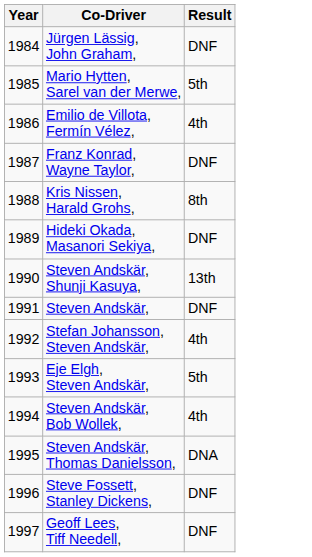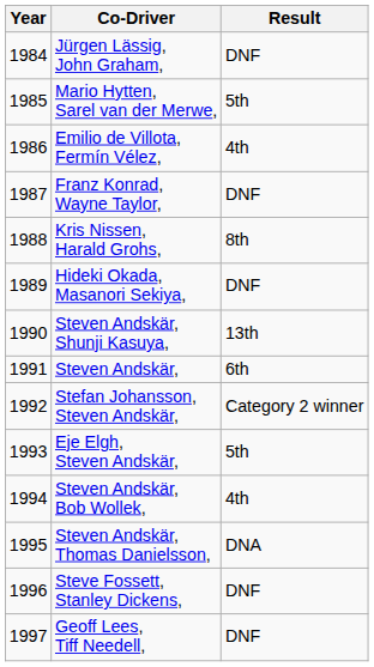 <table class="wikitable">
 <tr>
 <th>Year</th>
 <th>Co-Driver</th>
 <th>Result</th>
 </tr>
 <tr>
 <td>1984</td>
 <td><a href='#'>Jürgen Lässig</a>,  <br> <a href='#'>John Graham</a>, </td>
 <td>DNF</td>
 </tr>
 <tr>
 <td>1985</td>
 <td><a href='#'>Mario Hytten</a>,  <br> <a href='#'>Sarel van der Merwe</a>, </td>
 <td>5th</td>
 </tr>
 <tr>
 <td>1986</td>
 <td><a href='#'>Emilio de Villota</a>,  <br> <a href='#'>Fermín Vélez</a>, </td>
 <td>4th</td>
 </tr>
 <tr>
 <td>1987</td>
 <td><a href='#'>Franz Konrad</a>,  <br> <a href='#'>Wayne Taylor</a>, </td>
 <td>DNF</td>
 </tr>
 <tr>
 <td>1988</td>
 <td><a href='#'>Kris Nissen</a>,  <br> <a href='#'>Harald Grohs</a>,</td>
 <td>8th</td>
 </tr>
 <tr>
 <td>1989</td>
 <td><a href='#'>Hideki Okada</a>,  <br> <a href='#'>Masanori Sekiya</a>, </td>
 <td>DNF</td>
 </tr>
 <tr>
 <td>1990</td>
 <td><a href='#'>Steven Andskär</a>,  <br> <a href='#'>Shunji Kasuya</a>, </td>
 <td>13th</td>
 </tr>
 <tr>
 <td>1991</td>
 <td><a href='#'>Steven Andskär</a>, </td>
-<td>DNF</td>
+<td>6th</td>
 </tr>
 <tr>
 <td>1992</td>
 <td><a href='#'>Stefan Johansson</a>,  <br> <a href='#'>Steven Andskär</a>, </td>
-<td>4th</td>
+<td>Category 2 winner</td>
 </tr>
 <tr>
 <td>1993</td>
 <td><a href='#'>Eje Elgh</a>,  <br> <a href='#'>Steven Andskär</a>, </td>
 <td>5th</td>
 </tr>
 <tr>
 <td>1994</td>
 <td><a href='#'>Steven Andskär</a>,  <br> <a href='#'>Bob Wollek</a>, </td>
 <td>4th</td>
 </tr>
 <tr>
 <td>1995</td>
 <td><a href='#'>Steven Andskär</a>,  <br> <a href='#'>Thomas Danielsson</a>, </td>
 <td>DNA</td>
 </tr>
 <tr>
 <td>1996</td>
 <td><a href='#'>Steve Fossett</a>, <br> <a href='#'>Stanley Dickens</a>, </td>
 <td>DNF</td>
 </tr>
 <tr>
 <td>1997</td>
 <td><a href='#'>Geoff Lees</a>,  <br> <a href='#'>Tiff Needell</a>, </td>
 <td>DNF</td>
 </tr>
 </table>
